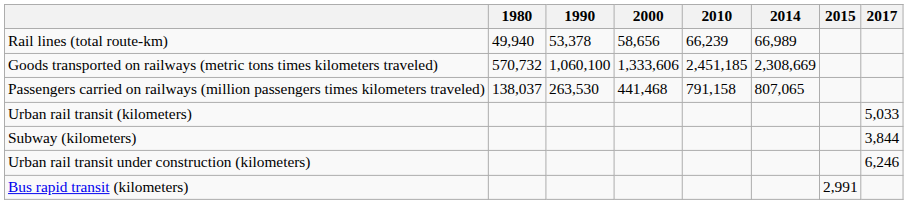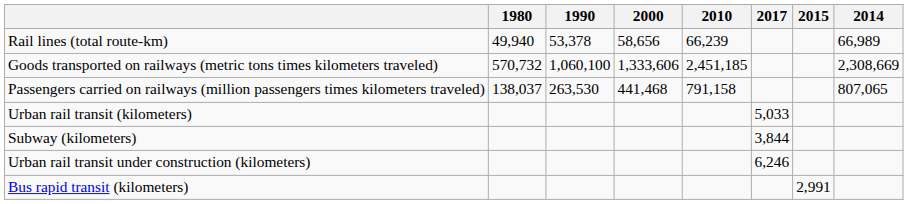 <table class="wikitable">
 <tr hei>
 <th></th>
 <th>1980</th>
 <th>1990</th>
 <th>2000</th>
 <th>2010</th>
+<th>2017</th>
+<th>2015</th>
 <th>2014</th>
-<th>2015</th>
-<th>2017</th>
 </tr>
 <tr>
 <td>Rail lines (total route-km)</td>
 <td>49,940</td>
 <td>53,378</td>
 <td>58,656</td>
 <td>66,239</td>
-<td>66,989</td>
 <td></td>
 <td></td>
+<td>66,989</td>
 </tr>
 <tr>
 <td>Goods transported on railways (metric tons times kilometers traveled)</td>
 <td>570,732</td>
 <td>1,060,100</td>
 <td>1,333,606</td>
 <td>2,451,185</td>
-<td>2,308,669</td>
 <td></td>
 <td></td>
+<td>2,308,669</td>
 </tr>
 <tr>
 <td>Passengers carried on railways (million passengers times kilometers traveled)</td>
 <td>138,037</td>
 <td>263,530</td>
 <td>441,468</td>
 <td>791,158</td>
-<td>807,065</td>
 <td></td>
 <td></td>
+<td>807,065</td>
 </tr>
 <tr>
 <td>Urban rail transit (kilometers)</td>
 <td></td>
 <td></td>
 <td></td>
 <td></td>
+<td>5,033</td>
 <td></td>
 <td></td>
-<td>5,033</td>
 </tr>
 <tr>
 <td>Subway (kilometers)</td>
 <td></td>
 <td></td>
 <td></td>
 <td></td>
+<td>3,844</td>
 <td></td>
 <td></td>
-<td>3,844</td>
 </tr>
 <tr>
 <td>Urban rail transit under construction (kilometers)</td>
 <td></td>
 <td></td>
 <td></td>
 <td></td>
+<td>6,246</td>
 <td></td>
 <td></td>
-<td>6,246</td>
 </tr>
 <tr>
 <td><a href='#'>Bus rapid transit</a> (kilometers)</td>
 <td></td>
 <td></td>
 <td></td>
 <td></td>
 <td></td>
 <td>2,991</td>
 <td></td>
 </tr>
 </table>
